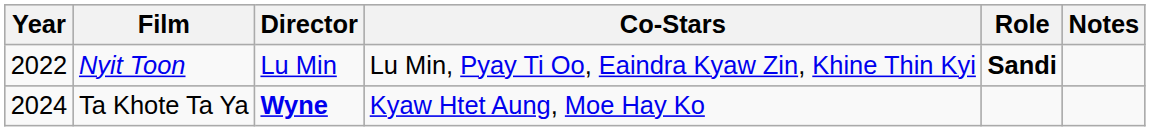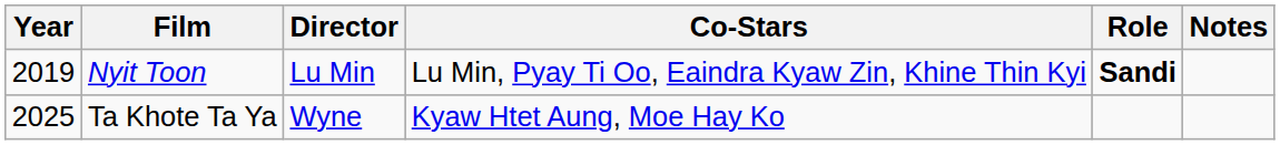 <table class="wikitable sortable">
 <tr>
 <th>Year</th>
 <th>Film</th>
 <th>Director</th>
 <th>Co-Stars</th>
 <th>Role</th>
 <th>Notes</th>
 </tr>
 <tr>
-<td>2022</td>
+<td>2019</td>
 <td><em><a href='#'>Nyit Toon</a></em></td>
 <td><a href='#'>Lu Min</a></td>
 <td>Lu Min, <a href='#'>Pyay Ti Oo</a>, <a href='#'>Eaindra Kyaw Zin</a>, <a href='#'>Khine Thin Kyi</a></td>
 <td><strong>Sandi</strong></td>
 <td></td>
 </tr>
 <tr>
-<td>2024</td>
+<td>2025</td>
 <td>Ta Khote Ta Ya</td>
-<td><strong><a href='#'>Wyne</a></strong></td>
+<td><a href='#'>Wyne</a></td>
 <td><a href='#'>Kyaw Htet Aung</a>, <a href='#'>Moe Hay Ko</a></td>
 <td></td>
 <td></td>
 </tr>
 </table>
